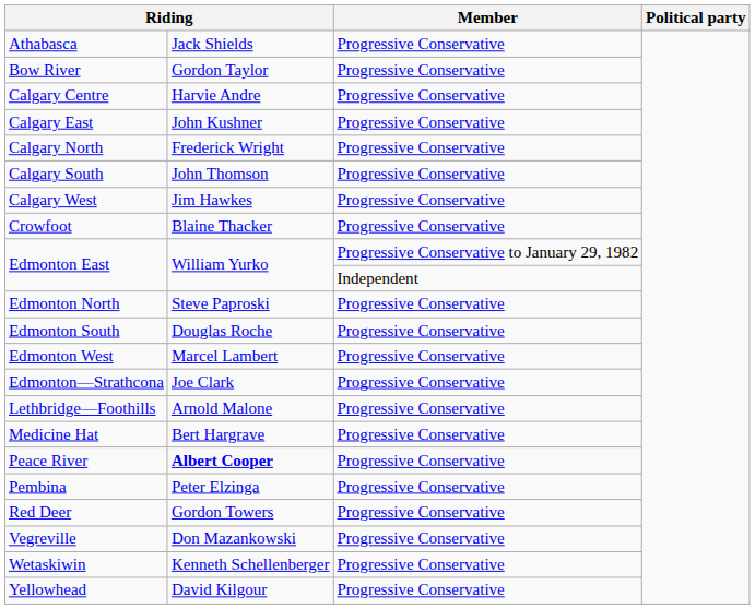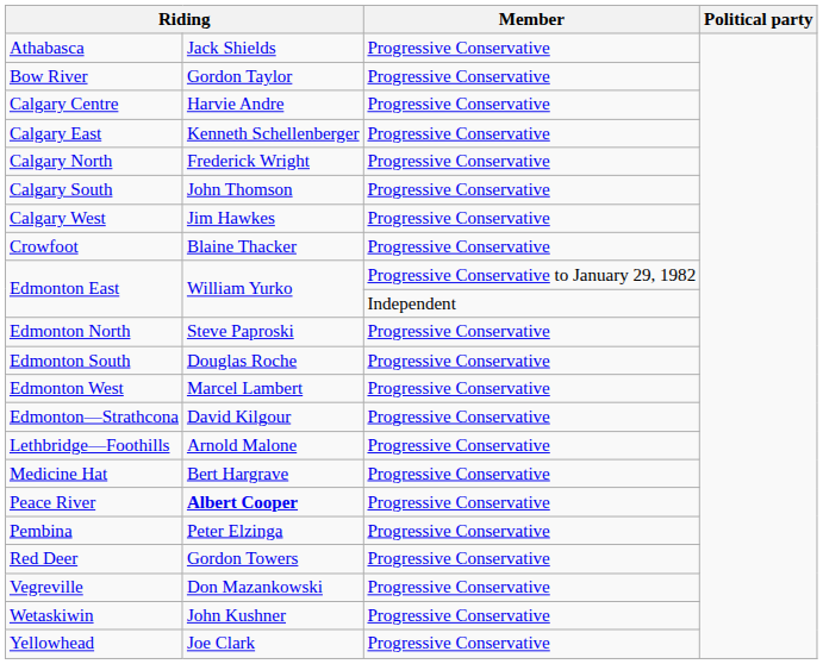 <table class="wikitable">
 <tr>
 <th colspan="2">Riding</th>
 <th>Member</th>
 <th>Political party</th>
 </tr>
 <tr>
 <td><a href='#'>Athabasca</a></td>
 <td><a href='#'>Jack Shields</a></td>
 <td><a href='#'>Progressive Conservative</a></td>
 </tr>
 <tr>
 <td><a href='#'>Bow River</a></td>
 <td><a href='#'>Gordon Taylor</a></td>
 <td><a href='#'>Progressive Conservative</a></td>
 </tr>
 <tr>
 <td><a href='#'>Calgary Centre</a></td>
 <td><a href='#'>Harvie Andre</a></td>
 <td><a href='#'>Progressive Conservative</a></td>
 </tr>
 <tr>
 <td><a href='#'>Calgary East</a></td>
-<td><a href='#'>John Kushner</a></td>
+<td><a href='#'>Kenneth Schellenberger</a></td>
 <td><a href='#'>Progressive Conservative</a></td>
 </tr>
 <tr>
 <td><a href='#'>Calgary North</a></td>
 <td><a href='#'>Frederick Wright</a></td>
 <td><a href='#'>Progressive Conservative</a></td>
 </tr>
 <tr>
 <td><a href='#'>Calgary South</a></td>
 <td><a href='#'>John Thomson</a></td>
 <td><a href='#'>Progressive Conservative</a></td>
 </tr>
 <tr>
 <td><a href='#'>Calgary West</a></td>
 <td><a href='#'>Jim Hawkes</a></td>
 <td><a href='#'>Progressive Conservative</a></td>
 </tr>
 <tr>
 <td><a href='#'>Crowfoot</a></td>
 <td><a href='#'>Blaine Thacker</a></td>
 <td><a href='#'>Progressive Conservative</a></td>
 </tr>
 <tr>
 <td rowspan="2"><a href='#'>Edmonton East</a></td>
 <td rowspan="2"><a href='#'>William Yurko</a></td>
 <td><a href='#'>Progressive Conservative</a> to January 29, 1982</td>
 </tr>
 <tr>
 <td>Independent</td>
 </tr>
 <tr>
 <td><a href='#'>Edmonton North</a></td>
 <td><a href='#'>Steve Paproski</a></td>
 <td><a href='#'>Progressive Conservative</a></td>
 </tr>
 <tr>
 <td><a href='#'>Edmonton South</a></td>
 <td><a href='#'>Douglas Roche</a></td>
 <td><a href='#'>Progressive Conservative</a></td>
 </tr>
 <tr>
 <td><a href='#'>Edmonton West</a></td>
 <td><a href='#'>Marcel Lambert</a></td>
 <td><a href='#'>Progressive Conservative</a></td>
 </tr>
 <tr>
 <td><a href='#'>Edmonton—Strathcona</a></td>
-<td><a href='#'>Joe Clark</a></td>
+<td><a href='#'>David Kilgour</a></td>
 <td><a href='#'>Progressive Conservative</a></td>
 </tr>
 <tr>
 <td><a href='#'>Lethbridge—Foothills</a></td>
 <td><a href='#'>Arnold Malone</a></td>
 <td><a href='#'>Progressive Conservative</a></td>
 </tr>
 <tr>
 <td><a href='#'>Medicine Hat</a></td>
 <td><a href='#'>Bert Hargrave</a></td>
 <td><a href='#'>Progressive Conservative</a></td>
 </tr>
 <tr>
 <td><a href='#'>Peace River</a></td>
 <td><strong><a href='#'>Albert Cooper</a></strong></td>
 <td><a href='#'>Progressive Conservative</a></td>
 </tr>
 <tr>
 <td><a href='#'>Pembina</a></td>
 <td><a href='#'>Peter Elzinga</a></td>
 <td><a href='#'>Progressive Conservative</a></td>
 </tr>
 <tr>
 <td><a href='#'>Red Deer</a></td>
 <td><a href='#'>Gordon Towers</a></td>
 <td><a href='#'>Progressive Conservative</a></td>
 </tr>
 <tr>
 <td><a href='#'>Vegreville</a></td>
 <td><a href='#'>Don Mazankowski</a></td>
 <td><a href='#'>Progressive Conservative</a></td>
 </tr>
 <tr>
 <td><a href='#'>Wetaskiwin</a></td>
-<td><a href='#'>Kenneth Schellenberger</a></td>
+<td><a href='#'>John Kushner</a></td>
 <td><a href='#'>Progressive Conservative</a></td>
 </tr>
 <tr>
 <td><a href='#'>Yellowhead</a></td>
-<td><a href='#'>David Kilgour</a></td>
+<td><a href='#'>Joe Clark</a></td>
 <td><a href='#'>Progressive Conservative</a></td>
 </tr>
 </table>
